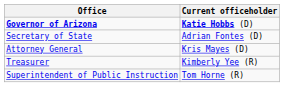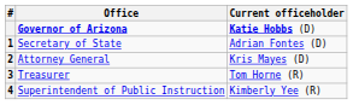 <table class=wikitable>
 <tr>
+<th>#</th>
 <th>Office</th>
 <th>Current officeholder</th>
 </tr>
 <tr>
+<th></th>
 <td><strong><a href='#'>Governor of Arizona</a></strong></td>
 <td><strong><a href='#'>Katie Hobbs</a></strong> (D)</td>
 </tr>
 <tr>
+<th>1</th>
 <td><a href='#'>Secretary of State</a></td>
 <td><a href='#'>Adrian Fontes</a> (D)</td>
 </tr>
 <tr>
+<th>2</th>
 <td><a href='#'>Attorney General</a></td>
 <td><a href='#'>Kris Mayes</a> (D)</td>
 </tr>
 <tr>
+<th>3</th>
 <td><a href='#'>Treasurer</a></td>
+<td><a href='#'>Tom Horne</a> (R)</td>
+</tr>
+<tr>
+<th>4</th>
+<td><a href='#'>Superintendent of Public Instruction</a></td>
 <td><a href='#'>Kimberly Yee</a> (R)</td>
 </tr>
-<tr>
-<td><a href='#'>Superintendent of Public Instruction</a></td>
-<td><a href='#'>Tom Horne</a> (R)</td>
-</tr>
 </table>
